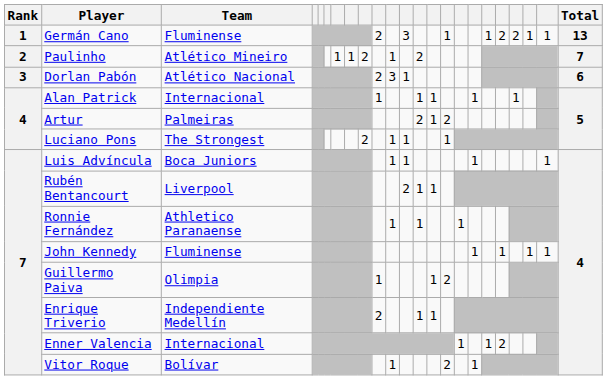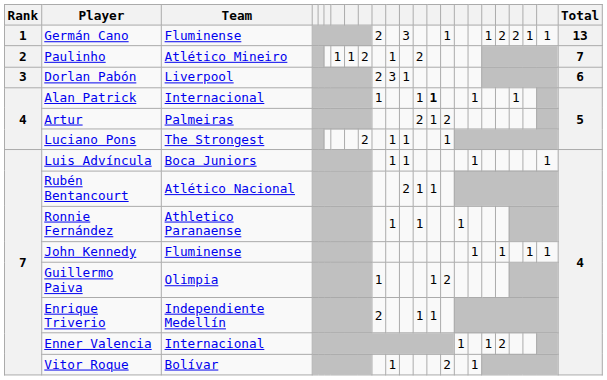 <table class="wikitable" style="text-align:center">
 <tr>
 <th>Rank</th>
 <th>Player</th>
 <th>Team</th>
 <th></th>
 <th></th>
 <th></th>
 <th></th>
 <th></th>
 <th></th>
 <th></th>
 <th></th>
 <th></th>
 <th></th>
 <th></th>
 <th></th>
 <th></th>
 <th></th>
 <th></th>
 <th></th>
 <th></th>
 <th></th>
 <th>  </th>
 <th>Total</th>
 </tr>
 <tr>
 <th>1</th>
 <td align=left> <a href='#'>Germán Cano</a></td>
 <td align=left> <a href='#'>Fluminense</a></td>
 <td bgcolor="silver" colspan=6></td>
 <td>2</td>
 <td></td>
 <td>3</td>
 <td></td>
 <td></td>
 <td>1</td>
 <td></td>
 <td></td>
 <td>1</td>
 <td>2</td>
 <td>2</td>
 <td>1</td>
 <td>1</td>
 <th>13</th>
 </tr>
 <tr>
 <th>2</th>
 <td align=left> <a href='#'>Paulinho</a></td>
 <td align=left> <a href='#'>Atlético Mineiro</a></td>
 <td bgcolor="silver" colspan=2></td>
 <td></td>
 <td>1</td>
 <td>1</td>
 <td>2</td>
 <td></td>
 <td>1</td>
 <td></td>
 <td>2</td>
 <td></td>
 <td></td>
 <td></td>
 <td></td>
 <td bgcolor="silver" colspan=5></td>
 <th>7</th>
 </tr>
 <tr>
 <th>3</th>
 <td align=left> <a href='#'>Dorlan Pabón</a></td>
-<td align=left> <a href='#'>Atlético Nacional</a></td>
+<td align=left> <a href='#'>Liverpool</a></td>
 <td bgcolor="silver" colspan=6></td>
 <td>2</td>
 <td>3</td>
 <td>1</td>
 <td></td>
 <td></td>
 <td></td>
 <td></td>
 <td></td>
 <td bgcolor="silver" colspan=5></td>
 <th>6</th>
 </tr>
 <tr>
 <th rowspan=3>4</th>
 <td align=left> <a href='#'>Alan Patrick</a></td>
 <td align=left> <a href='#'>Internacional</a></td>
 <td bgcolor="silver" colspan=6></td>
 <td>1</td>
 <td></td>
 <td></td>
 <td>1</td>
-<td>1</td>
+<td><strong>1</strong></td>
 <td></td>
 <td></td>
 <td>1</td>
 <td></td>
 <td></td>
 <td>1</td>
 <td></td>
 <td bgcolor="silver"></td>
 <th rowspan=3>5</th>
 </tr>
 <tr>
 <td align=left> <a href='#'>Artur</a></td>
 <td align=left> <a href='#'>Palmeiras</a></td>
 <td bgcolor="silver" colspan=6></td>
 <td></td>
 <td></td>
 <td></td>
 <td>2</td>
 <td>1</td>
 <td>2</td>
 <td></td>
 <td></td>
 <td></td>
 <td></td>
 <td></td>
 <td></td>
 <td bgcolor="silver"></td>
 </tr>
 <tr>
 <td align=left> <a href='#'>Luciano Pons</a></td>
 <td align=left> <a href='#'>The Strongest</a></td>
 <td bgcolor="silver" colspan=2></td>
 <td></td>
 <td></td>
 <td></td>
 <td>2</td>
 <td></td>
 <td>1</td>
 <td>1</td>
 <td></td>
 <td></td>
 <td>1</td>
 <td bgcolor="silver" colspan=7></td>
 </tr>
 <tr>
 <th rowspan=8>7</th>
 <td align=left> <a href='#'>Luis Advíncula</a></td>
 <td align=left> <a href='#'>Boca Juniors</a></td>
 <td bgcolor="silver" colspan=6></td>
 <td></td>
 <td>1</td>
 <td>1</td>
 <td></td>
 <td></td>
 <td></td>
 <td></td>
 <td>1</td>
 <td></td>
 <td></td>
 <td></td>
 <td></td>
 <td>1</td>
 <th rowspan=8>4</th>
 </tr>
 <tr>
 <td align=left> <a href='#'>Rubén Bentancourt</a></td>
-<td align=left> <a href='#'>Liverpool</a></td>
+<td align=left> <a href='#'>Atlético Nacional</a></td>
 <td bgcolor="silver" colspan=6></td>
 <td></td>
 <td></td>
 <td>2</td>
 <td>1</td>
 <td>1</td>
 <td></td>
 <td bgcolor="silver" colspan=7></td>
 </tr>
 <tr>
 <td align=left> <a href='#'>Ronnie Fernández</a></td>
 <td align=left> <a href='#'>Athletico Paranaense</a></td>
 <td bgcolor="silver" colspan=6></td>
 <td></td>
 <td>1</td>
 <td></td>
 <td>1</td>
 <td></td>
 <td></td>
 <td>1</td>
 <td></td>
 <td></td>
 <td></td>
 <td bgcolor="silver" colspan=3></td>
 </tr>
 <tr>
 <td align=left> <a href='#'>John Kennedy</a></td>
 <td align=left> <a href='#'>Fluminense</a></td>
 <td bgcolor="silver" colspan=6></td>
 <td></td>
 <td></td>
 <td></td>
 <td></td>
 <td></td>
 <td></td>
 <td></td>
 <td>1</td>
 <td></td>
 <td>1</td>
 <td></td>
 <td>1</td>
 <td>1</td>
 </tr>
 <tr>
 <td align=left> <a href='#'>Guillermo Paiva</a></td>
 <td align=left> <a href='#'>Olimpia</a></td>
 <td bgcolor="silver" colspan=6></td>
 <td>1</td>
 <td></td>
 <td></td>
 <td></td>
 <td>1</td>
 <td>2</td>
 <td></td>
 <td></td>
 <td></td>
 <td></td>
 <td bgcolor="silver" colspan=3></td>
 </tr>
 <tr>
 <td align=left> <a href='#'>Enrique Triverio</a></td>
 <td align=left> <a href='#'>Independiente Medellín</a></td>
 <td bgcolor="silver" colspan=6></td>
 <td>2</td>
 <td></td>
 <td></td>
 <td>1</td>
 <td>1</td>
 <td></td>
 <td bgcolor="silver" colspan=7></td>
 </tr>
 <tr>
 <td align=left> <a href='#'>Enner Valencia</a></td>
 <td align=left> <a href='#'>Internacional</a></td>
 <td bgcolor="silver" colspan=12></td>
 <td>1</td>
 <td></td>
 <td>1</td>
 <td>2</td>
 <td></td>
 <td></td>
 <td bgcolor="silver"></td>
 </tr>
 <tr>
 <td align=left> <a href='#'>Vitor Roque</a></td>
 <td align=left> <a href='#'>Bolívar</a></td>
 <td bgcolor="silver" colspan=6></td>
 <td></td>
 <td>1</td>
 <td></td>
 <td></td>
 <td></td>
 <td>2</td>
 <td></td>
 <td>1</td>
 <td bgcolor="silver" colspan=5></td>
 </tr>
 </table>
